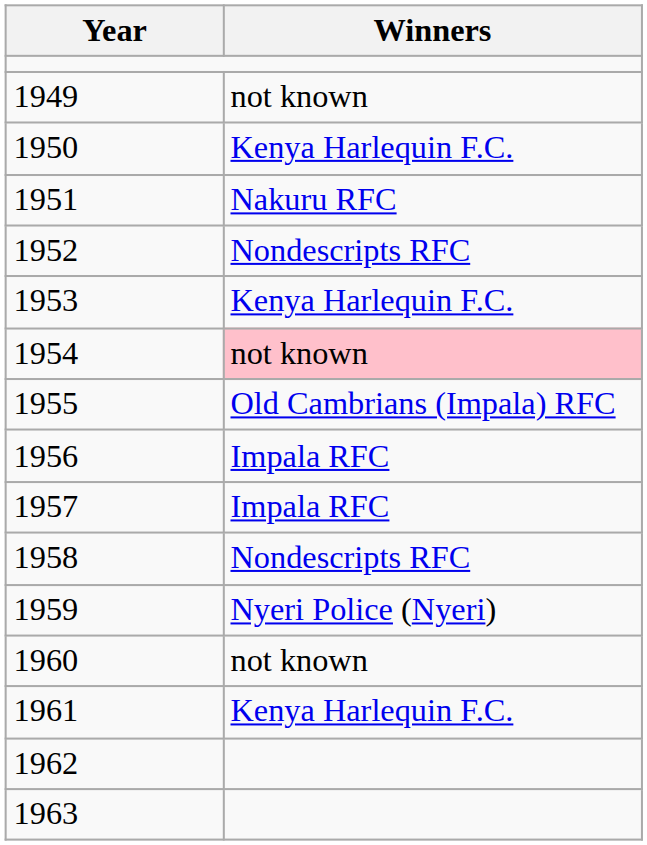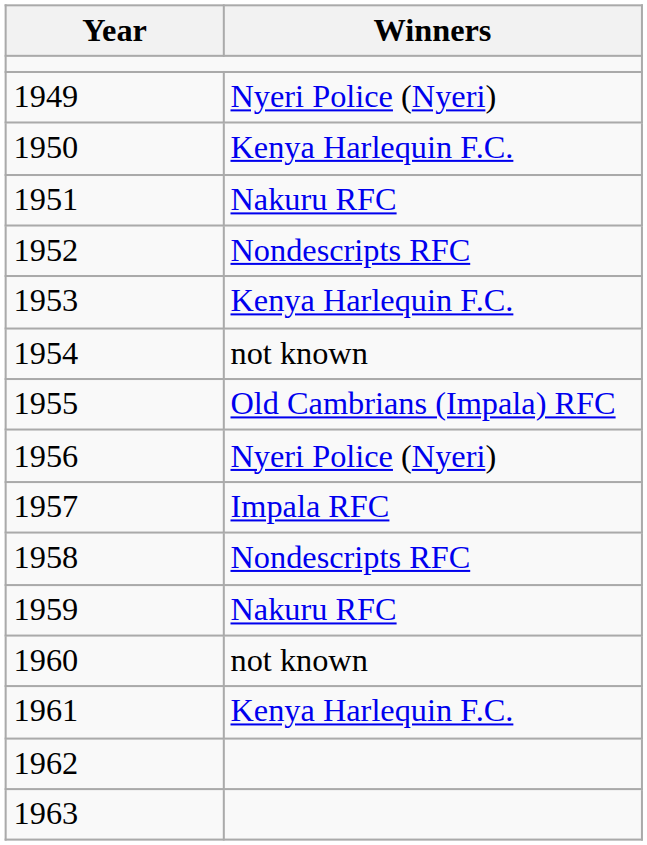 <table style="width: 300; float: right" | class="wikitable sortable collapsible collapsed">
 <tr style="text-align:center;">
 <th scope="col" style="width:100px;">Year</th>
 <th scope="col" style="width:200px;">Winners</th>
 </tr>
 <tr>
 <td colspan="2"></td>
 </tr>
 <tr>
 <td>1949</td>
-<td>not known</td>
+<td><a href='#'>Nyeri Police</a> (<a href='#'>Nyeri</a>)</td>
 </tr>
 <tr>
 <td>1950</td>
 <td><a href='#'>Kenya Harlequin F.C.</a></td>
 </tr>
 <tr>
 <td>1951</td>
 <td><a href='#'>Nakuru RFC</a></td>
 </tr>
 <tr>
 <td>1952</td>
 <td><a href='#'>Nondescripts RFC</a></td>
 </tr>
 <tr>
 <td>1953</td>
 <td><a href='#'>Kenya Harlequin F.C.</a></td>
 </tr>
 <tr>
 <td>1954</td>
-<td style="background: pink;">not known</td>
+<td>not known</td>
 </tr>
 <tr>
 <td>1955</td>
 <td><a href='#'>Old Cambrians (Impala) RFC</a></td>
 </tr>
 <tr>
 <td>1956</td>
-<td><a href='#'>Impala RFC</a></td>
+<td><a href='#'>Nyeri Police</a> (<a href='#'>Nyeri</a>)</td>
 </tr>
 <tr>
 <td>1957</td>
 <td><a href='#'>Impala RFC</a></td>
 </tr>
 <tr>
 <td>1958</td>
 <td><a href='#'>Nondescripts RFC</a></td>
 </tr>
 <tr>
 <td>1959</td>
-<td><a href='#'>Nyeri Police</a> (<a href='#'>Nyeri</a>)</td>
+<td><a href='#'>Nakuru RFC</a></td>
 </tr>
 <tr>
 <td>1960</td>
 <td>not known</td>
 </tr>
 <tr>
 <td>1961</td>
 <td><a href='#'>Kenya Harlequin F.C.</a></td>
 </tr>
 <tr>
 <td>1962</td>
 <td></td>
 </tr>
 <tr>
 <td>1963</td>
 <td></td>
 </tr>
 </table>
